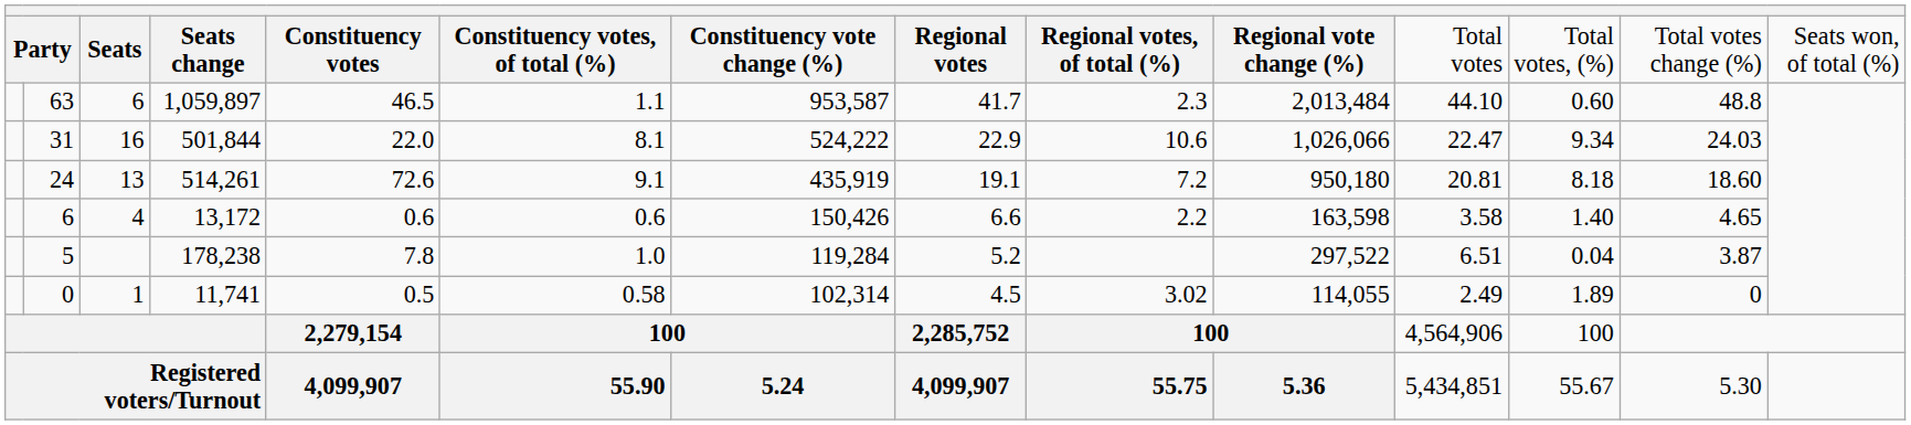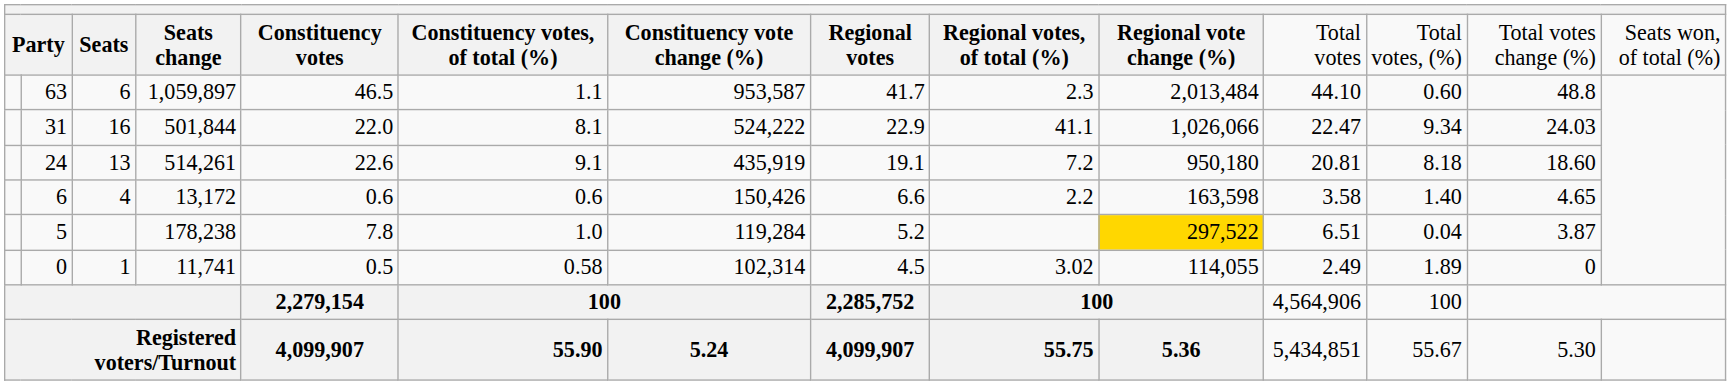 <table class="wikitable" style="text-align:right;">
 <tr>
 <th colspan="14"></th>
 </tr>
 <tr>
 <th colspan="2" rowspan="1">Party</th>
 <th>Seats</th>
 <th>Seats <br>change</th>
 <th>Constituency votes</th>
 <th>Constituency votes, of total (%)</th>
 <th>Constituency vote change (%)</th>
 <th>Regional votes</th>
 <th>Regional votes, of total (%)</th>
 <th>Regional vote change (%)</th>
 <td>Total votes</td>
 <td>Total votes, (%)</td>
 <td>Total votes change (%)</td>
 <td>Seats won, of total (%)</td>
 </tr>
 <tr>
 <td></td>
 <td>63</td>
 <td>6</td>
 <td>1,059,897</td>
 <td>46.5</td>
 <td>1.1</td>
 <td>953,587</td>
 <td>41.7</td>
 <td>2.3</td>
 <td>2,013,484</td>
 <td>44.10</td>
 <td>0.60</td>
 <td>48.8</td>
 </tr>
 <tr>
 <td></td>
 <td>31</td>
 <td>16</td>
 <td>501,844</td>
 <td>22.0</td>
 <td>8.1</td>
 <td>524,222</td>
 <td>22.9</td>
-<td>10.6</td>
+<td>41.1</td>
 <td>1,026,066</td>
 <td>22.47</td>
 <td>9.34</td>
 <td>24.03</td>
 </tr>
 <tr>
 <td></td>
 <td>24</td>
 <td>13</td>
 <td>514,261</td>
-<td>72.6</td>
+<td>22.6</td>
 <td>9.1</td>
 <td>435,919</td>
 <td>19.1</td>
 <td>7.2</td>
 <td>950,180</td>
 <td>20.81</td>
 <td>8.18</td>
 <td>18.60</td>
 </tr>
 <tr>
 <td></td>
 <td>6</td>
 <td>4</td>
 <td>13,172</td>
 <td>0.6</td>
 <td>0.6</td>
 <td>150,426</td>
 <td>6.6</td>
 <td>2.2</td>
 <td>163,598</td>
 <td>3.58</td>
 <td>1.40</td>
 <td>4.65</td>
 </tr>
 <tr>
 <td></td>
 <td>5</td>
 <td></td>
 <td>178,238</td>
 <td>7.8</td>
 <td>1.0</td>
 <td>119,284</td>
 <td>5.2</td>
 <td></td>
-<td>297,522</td>
+<td style="background: gold;">297,522</td>
 <td>6.51</td>
 <td>0.04</td>
 <td>3.87</td>
 </tr>
 <tr>
 <td></td>
 <td>0</td>
 <td>1</td>
 <td>11,741</td>
 <td>0.5</td>
 <td>0.58</td>
 <td>102,314</td>
 <td>4.5</td>
 <td>3.02</td>
 <td>114,055</td>
 <td>2.49</td>
 <td>1.89</td>
 <td>0</td>
 </tr>
 <tr class="unsorted">
 <th colspan="4" style="text-align:right;"></th>
 <th>2,279,154</th>
 <th colspan="2">100</th>
 <th>2,285,752</th>
 <th colspan="2">100</th>
 <td>4,564,906</td>
 <td>100</td>
 <td colspan="2"></td>
 </tr>
 <tr class="unsorted">
 <th colspan="4" style="text-align:right;">Registered voters/Turnout</th>
 <th>4,099,907</th>
 <th style="text-align:right;">55.90</th>
 <th>5.24</th>
 <th>4,099,907</th>
 <th style="text-align:right;">55.75</th>
 <th>5.36</th>
 <td>5,434,851</td>
 <td style="text-align:right;">55.67</td>
 <td>5.30</td>
 <td></td>
 </tr>
 </table>
